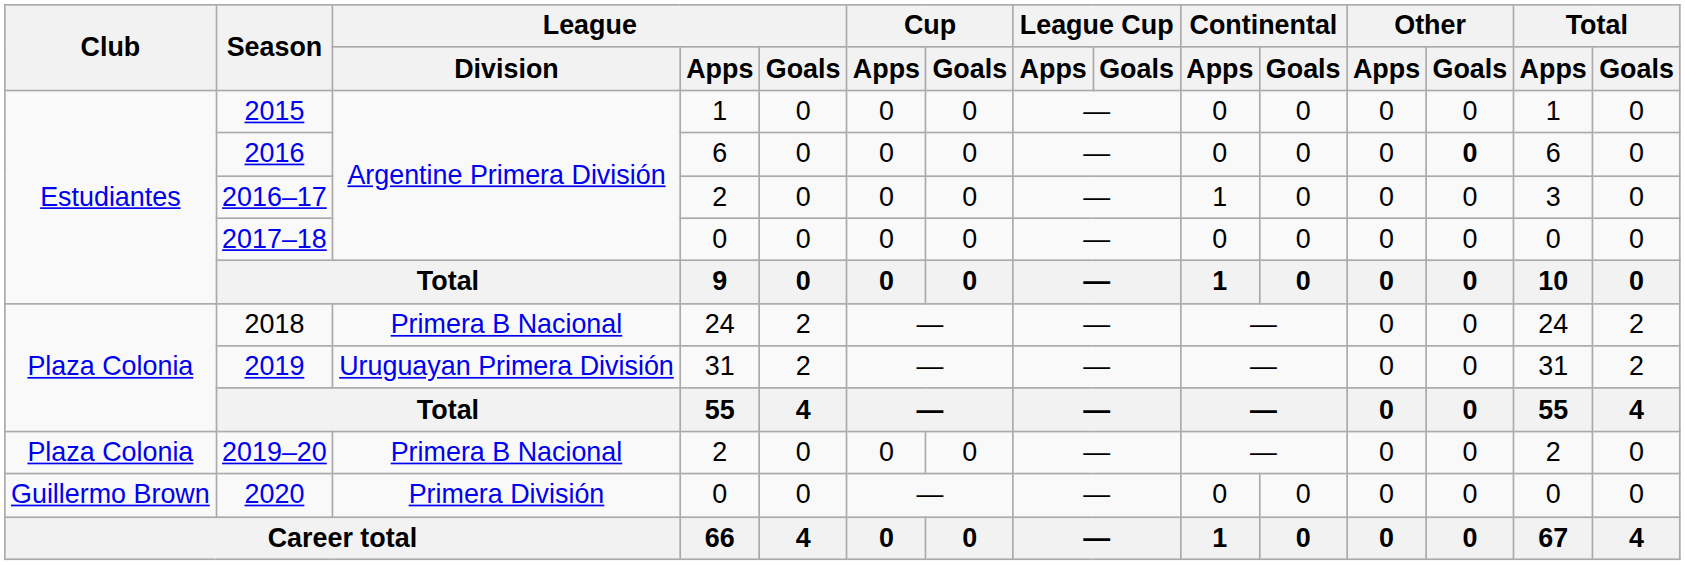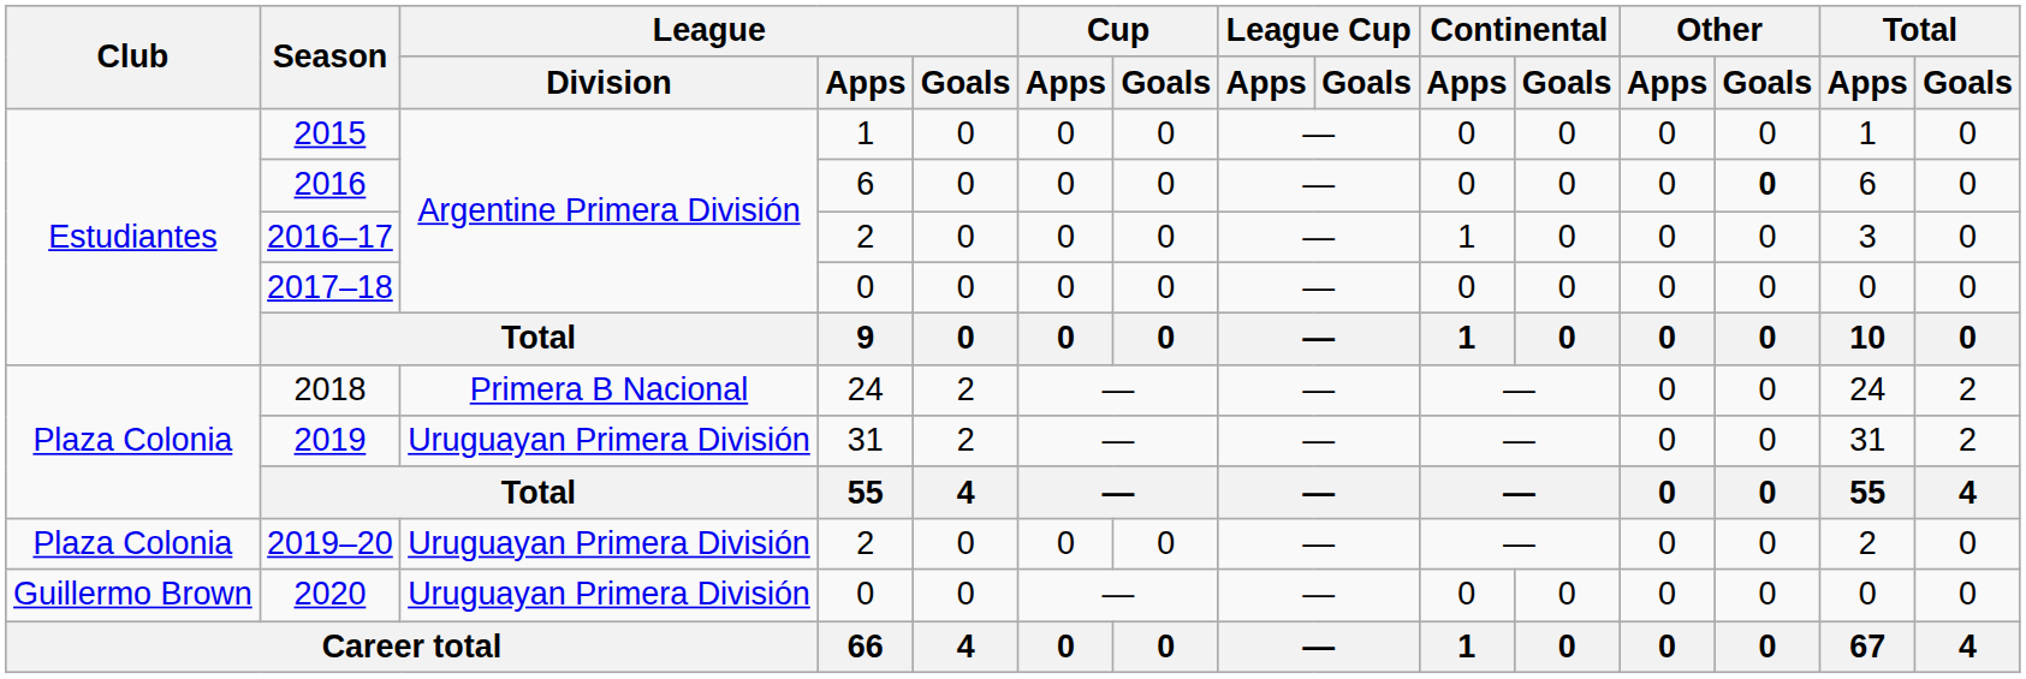 <table class="wikitable" style="text-align:center">
 <tr>
 <th rowspan="2">Club</th>
 <th rowspan="2">Season</th>
 <th colspan="3">League</th>
 <th colspan="2">Cup</th>
 <th colspan="2">League Cup</th>
 <th colspan="2">Continental</th>
 <th colspan="2">Other</th>
 <th colspan="2">Total</th>
 </tr>
 <tr>
 <th>Division</th>
 <th>Apps</th>
 <th>Goals</th>
 <th>Apps</th>
 <th>Goals</th>
 <th>Apps</th>
 <th>Goals</th>
 <th>Apps</th>
 <th>Goals</th>
 <th>Apps</th>
 <th>Goals</th>
 <th>Apps</th>
 <th>Goals</th>
 </tr>
 <tr>
 <td rowspan="5"><a href='#'>Estudiantes</a></td>
 <td><a href='#'>2015</a></td>
 <td rowspan="4"><a href='#'>Argentine Primera División</a></td>
 <td>1</td>
 <td>0</td>
 <td>0</td>
 <td>0</td>
 <td colspan="2">—</td>
 <td>0</td>
 <td>0</td>
 <td>0</td>
 <td>0</td>
 <td>1</td>
 <td>0</td>
 </tr>
 <tr>
 <td><a href='#'>2016</a></td>
 <td>6</td>
 <td>0</td>
 <td>0</td>
 <td>0</td>
 <td colspan="2">—</td>
 <td>0</td>
 <td>0</td>
 <td>0</td>
 <td><strong>0</strong></td>
 <td>6</td>
 <td>0</td>
 </tr>
 <tr>
 <td><a href='#'>2016–17</a></td>
 <td>2</td>
 <td>0</td>
 <td>0</td>
 <td>0</td>
 <td colspan="2">—</td>
 <td>1</td>
 <td>0</td>
 <td>0</td>
 <td>0</td>
 <td>3</td>
 <td>0</td>
 </tr>
 <tr>
 <td><a href='#'>2017–18</a></td>
 <td>0</td>
 <td>0</td>
 <td>0</td>
 <td>0</td>
 <td colspan="2">—</td>
 <td>0</td>
 <td>0</td>
 <td>0</td>
 <td>0</td>
 <td>0</td>
 <td>0</td>
 </tr>
 <tr>
 <th colspan="2">Total</th>
 <th>9</th>
 <th>0</th>
 <th>0</th>
 <th>0</th>
 <th colspan="2">—</th>
 <th>1</th>
 <th>0</th>
 <th>0</th>
 <th>0</th>
 <th>10</th>
 <th>0</th>
 </tr>
 <tr>
 <td rowspan="3"><a href='#'>Plaza Colonia</a></td>
 <td>2018</td>
 <td rowspan="1"><a href='#'>Primera B Nacional</a></td>
 <td>24</td>
 <td>2</td>
 <td colspan="2">—</td>
 <td colspan="2">—</td>
 <td colspan="2">—</td>
 <td>0</td>
 <td>0</td>
 <td>24</td>
 <td>2</td>
 </tr>
 <tr>
 <td><a href='#'>2019</a></td>
 <td rowspan="1"><a href='#'>Uruguayan Primera División</a></td>
 <td>31</td>
 <td>2</td>
 <td colspan="2">—</td>
 <td colspan="2">—</td>
 <td colspan="2">—</td>
 <td>0</td>
 <td>0</td>
 <td>31</td>
 <td>2</td>
 </tr>
 <tr>
 <th colspan="2">Total</th>
 <th>55</th>
 <th>4</th>
 <th colspan="2">—</th>
 <th colspan="2">—</th>
 <th colspan="2">—</th>
 <th>0</th>
 <th>0</th>
 <th>55</th>
 <th>4</th>
 </tr>
 <tr>
 <td rowspan="1"><a href='#'>Plaza Colonia</a></td>
 <td><a href='#'>2019–20</a></td>
-<td rowspan="1"><a href='#'>Primera B Nacional</a></td>
+<td rowspan="1"><a href='#'>Uruguayan Primera División</a></td>
 <td>2</td>
 <td>0</td>
 <td>0</td>
 <td>0</td>
 <td colspan="2">—</td>
 <td colspan="2">—</td>
 <td>0</td>
 <td>0</td>
 <td>2</td>
 <td>0</td>
 </tr>
 <tr>
 <td rowspan="1"><a href='#'>Guillermo Brown</a></td>
 <td><a href='#'>2020</a></td>
-<td rowspan="1"><a href='#'>Primera División</a></td>
+<td rowspan="1"><a href='#'>Uruguayan Primera División</a></td>
 <td>0</td>
 <td>0</td>
 <td colspan="2">—</td>
 <td colspan="2">—</td>
 <td>0</td>
 <td>0</td>
 <td>0</td>
 <td>0</td>
 <td>0</td>
 <td>0</td>
 </tr>
 <tr>
 <th colspan="3">Career total</th>
 <th>66</th>
 <th>4</th>
 <th>0</th>
 <th>0</th>
 <th colspan="2">—</th>
 <th>1</th>
 <th>0</th>
 <th>0</th>
 <th>0</th>
 <th>67</th>
 <th>4</th>
 </tr>
 </table>
